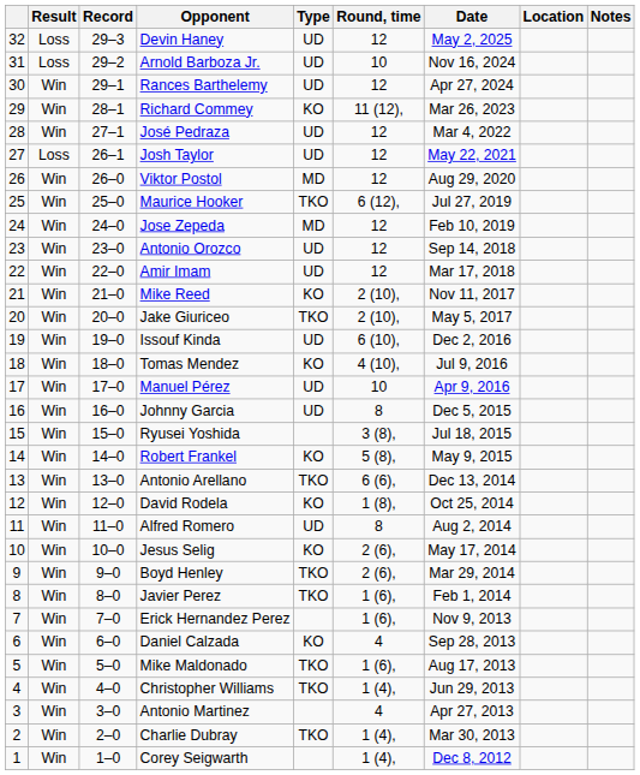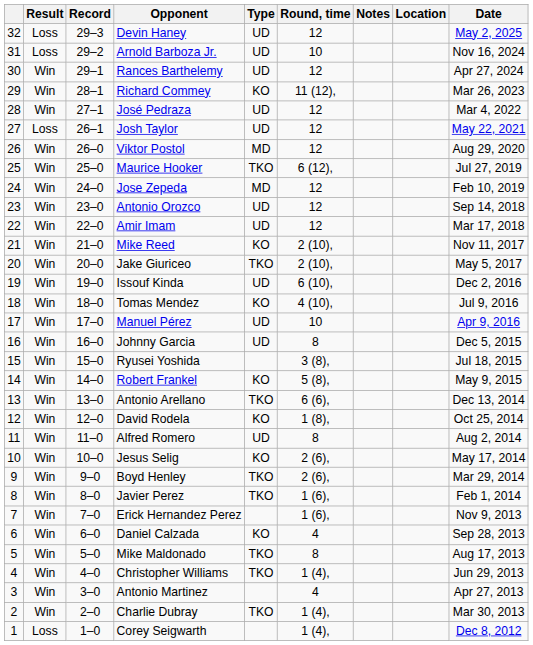 <table class="wikitable" style="text-align:center">
 <tr>
 <th></th>
 <th>Result</th>
 <th>Record</th>
 <th>Opponent</th>
 <th>Type</th>
 <th>Round, time</th>
+<th>Notes</th>
+<th>Location</th>
 <th>Date</th>
-<th>Location</th>
-<th>Notes</th>
 </tr>
 <tr>
 <td>32</td>
 <td>Loss</td>
 <td>29–3</td>
 <td style="text-align:left;"><a href='#'>Devin Haney</a></td>
 <td>UD</td>
 <td>12</td>
+<td></td>
+<td style="text-align:left;"></td>
 <td><a href='#'>May 2, 2025</a></td>
-<td style="text-align:left;"></td>
-<td></td>
 </tr>
 <tr>
 <td>31</td>
 <td>Loss</td>
 <td>29–2</td>
 <td style="text-align:left;"><a href='#'>Arnold Barboza Jr.</a></td>
 <td>UD</td>
 <td>10</td>
+<td></td>
+<td style="text-align:left;"></td>
 <td>Nov 16, 2024</td>
-<td style="text-align:left;"></td>
-<td></td>
 </tr>
 <tr>
 <td>30</td>
 <td>Win</td>
 <td>29–1</td>
 <td style="text-align:left;"><a href='#'>Rances Barthelemy</a></td>
 <td>UD</td>
 <td>12</td>
+<td></td>
+<td style="text-align:left;"></td>
 <td>Apr 27, 2024</td>
-<td style="text-align:left;"></td>
-<td></td>
 </tr>
 <tr>
 <td>29</td>
 <td>Win</td>
 <td>28–1</td>
 <td style="text-align:left;"><a href='#'>Richard Commey</a></td>
 <td>KO</td>
 <td>11 (12), </td>
+<td></td>
+<td style="text-align:left;"></td>
 <td>Mar 26, 2023</td>
-<td style="text-align:left;"></td>
-<td></td>
 </tr>
 <tr>
 <td>28</td>
 <td>Win</td>
 <td>27–1</td>
 <td style="text-align:left;"><a href='#'>José Pedraza</a></td>
 <td>UD</td>
 <td>12</td>
+<td></td>
+<td style="text-align:left;"></td>
 <td>Mar 4, 2022</td>
-<td style="text-align:left;"></td>
-<td></td>
 </tr>
 <tr>
 <td>27</td>
 <td>Loss</td>
 <td>26–1</td>
 <td style="text-align:left;"><a href='#'>Josh Taylor</a></td>
 <td>UD</td>
 <td>12</td>
-<td><a href='#'>May 22, 2021</a></td>
 <td style="text-align:left;"></td>
 <td style="text-align:left;"></td>
+<td><a href='#'>May 22, 2021</a></td>
 </tr>
 <tr>
 <td>26</td>
 <td>Win</td>
 <td>26–0</td>
 <td style="text-align:left;"><a href='#'>Viktor Postol</a></td>
 <td>MD</td>
 <td>12</td>
-<td>Aug 29, 2020</td>
 <td style="text-align:left;"></td>
 <td style="text-align:left;"></td>
+<td>Aug 29, 2020</td>
 </tr>
 <tr>
 <td>25</td>
 <td>Win</td>
 <td>25–0</td>
 <td style="text-align:left;"><a href='#'>Maurice Hooker</a></td>
 <td>TKO</td>
 <td>6 (12), </td>
-<td>Jul 27, 2019</td>
 <td style="text-align:left;"></td>
 <td style="text-align:left;"></td>
+<td>Jul 27, 2019</td>
 </tr>
 <tr>
 <td>24</td>
 <td>Win</td>
 <td>24–0</td>
 <td style="text-align:left;"><a href='#'>Jose Zepeda</a></td>
 <td>MD</td>
 <td>12</td>
-<td>Feb 10, 2019</td>
 <td style="text-align:left;"></td>
 <td style="text-align:left;"></td>
+<td>Feb 10, 2019</td>
 </tr>
 <tr>
 <td>23</td>
 <td>Win</td>
 <td>23–0</td>
 <td style="text-align:left;"><a href='#'>Antonio Orozco</a></td>
 <td>UD</td>
 <td>12</td>
-<td>Sep 14, 2018</td>
 <td style="text-align:left;"></td>
 <td style="text-align:left;"></td>
+<td>Sep 14, 2018</td>
 </tr>
 <tr>
 <td>22</td>
 <td>Win</td>
 <td>22–0</td>
 <td style="text-align:left;"><a href='#'>Amir Imam</a></td>
 <td>UD</td>
 <td>12</td>
-<td>Mar 17, 2018</td>
 <td style="text-align:left;"></td>
 <td style="text-align:left;"></td>
+<td>Mar 17, 2018</td>
 </tr>
 <tr>
 <td>21</td>
 <td>Win</td>
 <td>21–0</td>
 <td style="text-align:left;"><a href='#'>Mike Reed</a></td>
 <td>KO</td>
 <td>2 (10), </td>
-<td>Nov 11, 2017</td>
 <td style="text-align:left;"></td>
 <td style="text-align:left;"></td>
+<td>Nov 11, 2017</td>
 </tr>
 <tr>
 <td>20</td>
 <td>Win</td>
 <td>20–0</td>
 <td style="text-align:left;">Jake Giuriceo</td>
 <td>TKO</td>
 <td>2 (10), </td>
+<td></td>
+<td style="text-align:left;"></td>
 <td>May 5, 2017</td>
-<td style="text-align:left;"></td>
-<td></td>
 </tr>
 <tr>
 <td>19</td>
 <td>Win</td>
 <td>19–0</td>
 <td style="text-align:left;">Issouf Kinda</td>
 <td>UD</td>
 <td>6 (10), </td>
-<td>Dec 2, 2016</td>
 <td style="text-align:left;"></td>
 <td style="text-align:left;"></td>
+<td>Dec 2, 2016</td>
 </tr>
 <tr>
 <td>18</td>
 <td>Win</td>
 <td>18–0</td>
 <td style="text-align:left;">Tomas Mendez</td>
 <td>KO</td>
 <td>4 (10), </td>
-<td>Jul 9, 2016</td>
 <td style="text-align:left;"></td>
 <td style="text-align:left;"></td>
+<td>Jul 9, 2016</td>
 </tr>
 <tr>
 <td>17</td>
 <td>Win</td>
 <td>17–0</td>
 <td style="text-align:left;"><a href='#'>Manuel Pérez</a></td>
 <td>UD</td>
 <td>10</td>
-<td><a href='#'>Apr 9, 2016</a></td>
 <td style="text-align:left;"></td>
 <td style="text-align:left;"></td>
+<td><a href='#'>Apr 9, 2016</a></td>
 </tr>
 <tr>
 <td>16</td>
 <td>Win</td>
 <td>16–0</td>
 <td style="text-align:left;">Johnny Garcia</td>
 <td>UD</td>
 <td>8</td>
-<td>Dec 5, 2015</td>
 <td style="text-align:left;"></td>
 <td style="text-align:left;"></td>
+<td>Dec 5, 2015</td>
 </tr>
 <tr>
 <td>15</td>
 <td>Win</td>
 <td>15–0</td>
 <td style="text-align:left;">Ryusei Yoshida</td>
 <td></td>
 <td>3 (8), </td>
+<td></td>
+<td style="text-align:left;"></td>
 <td>Jul 18, 2015</td>
-<td style="text-align:left;"></td>
-<td></td>
 </tr>
 <tr>
 <td>14</td>
 <td>Win</td>
 <td>14–0</td>
 <td style="text-align:left;"><a href='#'>Robert Frankel</a></td>
 <td>KO</td>
 <td>5 (8), </td>
+<td></td>
+<td style="text-align:left;"></td>
 <td>May 9, 2015</td>
-<td style="text-align:left;"></td>
-<td></td>
 </tr>
 <tr>
 <td>13</td>
 <td>Win</td>
 <td>13–0</td>
 <td style="text-align:left;">Antonio Arellano</td>
 <td>TKO</td>
 <td>6 (6), </td>
+<td></td>
+<td style="text-align:left;"></td>
 <td>Dec 13, 2014</td>
-<td style="text-align:left;"></td>
-<td></td>
 </tr>
 <tr>
 <td>12</td>
 <td>Win</td>
 <td>12–0</td>
 <td style="text-align:left;">David Rodela</td>
 <td>KO</td>
 <td>1 (8), </td>
+<td></td>
+<td style="text-align:left;"></td>
 <td>Oct 25, 2014</td>
-<td style="text-align:left;"></td>
-<td></td>
 </tr>
 <tr>
 <td>11</td>
 <td>Win</td>
 <td>11–0</td>
 <td style="text-align:left;">Alfred Romero</td>
 <td>UD</td>
 <td>8</td>
+<td></td>
+<td style="text-align:left;"></td>
 <td>Aug 2, 2014</td>
-<td style="text-align:left;"></td>
-<td></td>
 </tr>
 <tr>
 <td>10</td>
 <td>Win</td>
 <td>10–0</td>
 <td style="text-align:left;">Jesus Selig</td>
 <td>KO</td>
 <td>2 (6), </td>
+<td></td>
+<td style="text-align:left;"></td>
 <td>May 17, 2014</td>
-<td style="text-align:left;"></td>
-<td></td>
 </tr>
 <tr>
 <td>9</td>
 <td>Win</td>
 <td>9–0</td>
 <td style="text-align:left;">Boyd Henley</td>
 <td>TKO</td>
 <td>2 (6), </td>
+<td></td>
+<td style="text-align:left;"></td>
 <td>Mar 29, 2014</td>
-<td style="text-align:left;"></td>
-<td></td>
 </tr>
 <tr>
 <td>8</td>
 <td>Win</td>
 <td>8–0</td>
 <td style="text-align:left;">Javier Perez</td>
 <td>TKO</td>
 <td>1 (6), </td>
+<td></td>
+<td style="text-align:left;"></td>
 <td>Feb 1, 2014</td>
-<td style="text-align:left;"></td>
-<td></td>
 </tr>
 <tr>
 <td>7</td>
 <td>Win</td>
 <td>7–0</td>
 <td style="text-align:left;">Erick Hernandez Perez</td>
 <td></td>
 <td>1 (6), </td>
+<td></td>
+<td style="text-align:left;"></td>
 <td>Nov 9, 2013</td>
-<td style="text-align:left;"></td>
-<td></td>
 </tr>
 <tr>
 <td>6</td>
 <td>Win</td>
 <td>6–0</td>
 <td style="text-align:left;">Daniel Calzada</td>
 <td>KO</td>
 <td>4</td>
+<td></td>
+<td style="text-align:left;"></td>
 <td>Sep 28, 2013</td>
-<td style="text-align:left;"></td>
-<td></td>
 </tr>
 <tr>
 <td>5</td>
 <td>Win</td>
 <td>5–0</td>
 <td style="text-align:left;">Mike Maldonado</td>
 <td>TKO</td>
-<td>1 (6), </td>
+<td>8</td>
+<td></td>
+<td style="text-align:left;"></td>
 <td>Aug 17, 2013</td>
-<td style="text-align:left;"></td>
-<td></td>
 </tr>
 <tr>
 <td>4</td>
 <td>Win</td>
 <td>4–0</td>
 <td style="text-align:left;">Christopher Williams</td>
 <td>TKO</td>
 <td>1 (4), </td>
+<td></td>
+<td style="text-align:left;"></td>
 <td>Jun 29, 2013</td>
-<td style="text-align:left;"></td>
-<td></td>
 </tr>
 <tr>
 <td>3</td>
 <td>Win</td>
 <td>3–0</td>
 <td style="text-align:left;">Antonio Martinez</td>
 <td></td>
 <td>4</td>
+<td></td>
+<td style="text-align:left;"></td>
 <td>Apr 27, 2013</td>
-<td style="text-align:left;"></td>
-<td></td>
 </tr>
 <tr>
 <td>2</td>
 <td>Win</td>
 <td>2–0</td>
 <td style="text-align:left;">Charlie Dubray</td>
 <td>TKO</td>
 <td>1 (4), </td>
+<td></td>
+<td style="text-align:left;"></td>
 <td>Mar 30, 2013</td>
-<td style="text-align:left;"></td>
-<td></td>
 </tr>
 <tr>
 <td>1</td>
-<td>Win</td>
+<td>Loss</td>
 <td>1–0</td>
 <td style="text-align:left;">Corey Seigwarth</td>
 <td></td>
 <td>1 (4), </td>
+<td></td>
+<td style="text-align:left;"></td>
 <td><a href='#'>Dec 8, 2012</a></td>
-<td style="text-align:left;"></td>
-<td></td>
 </tr>
 </table>
